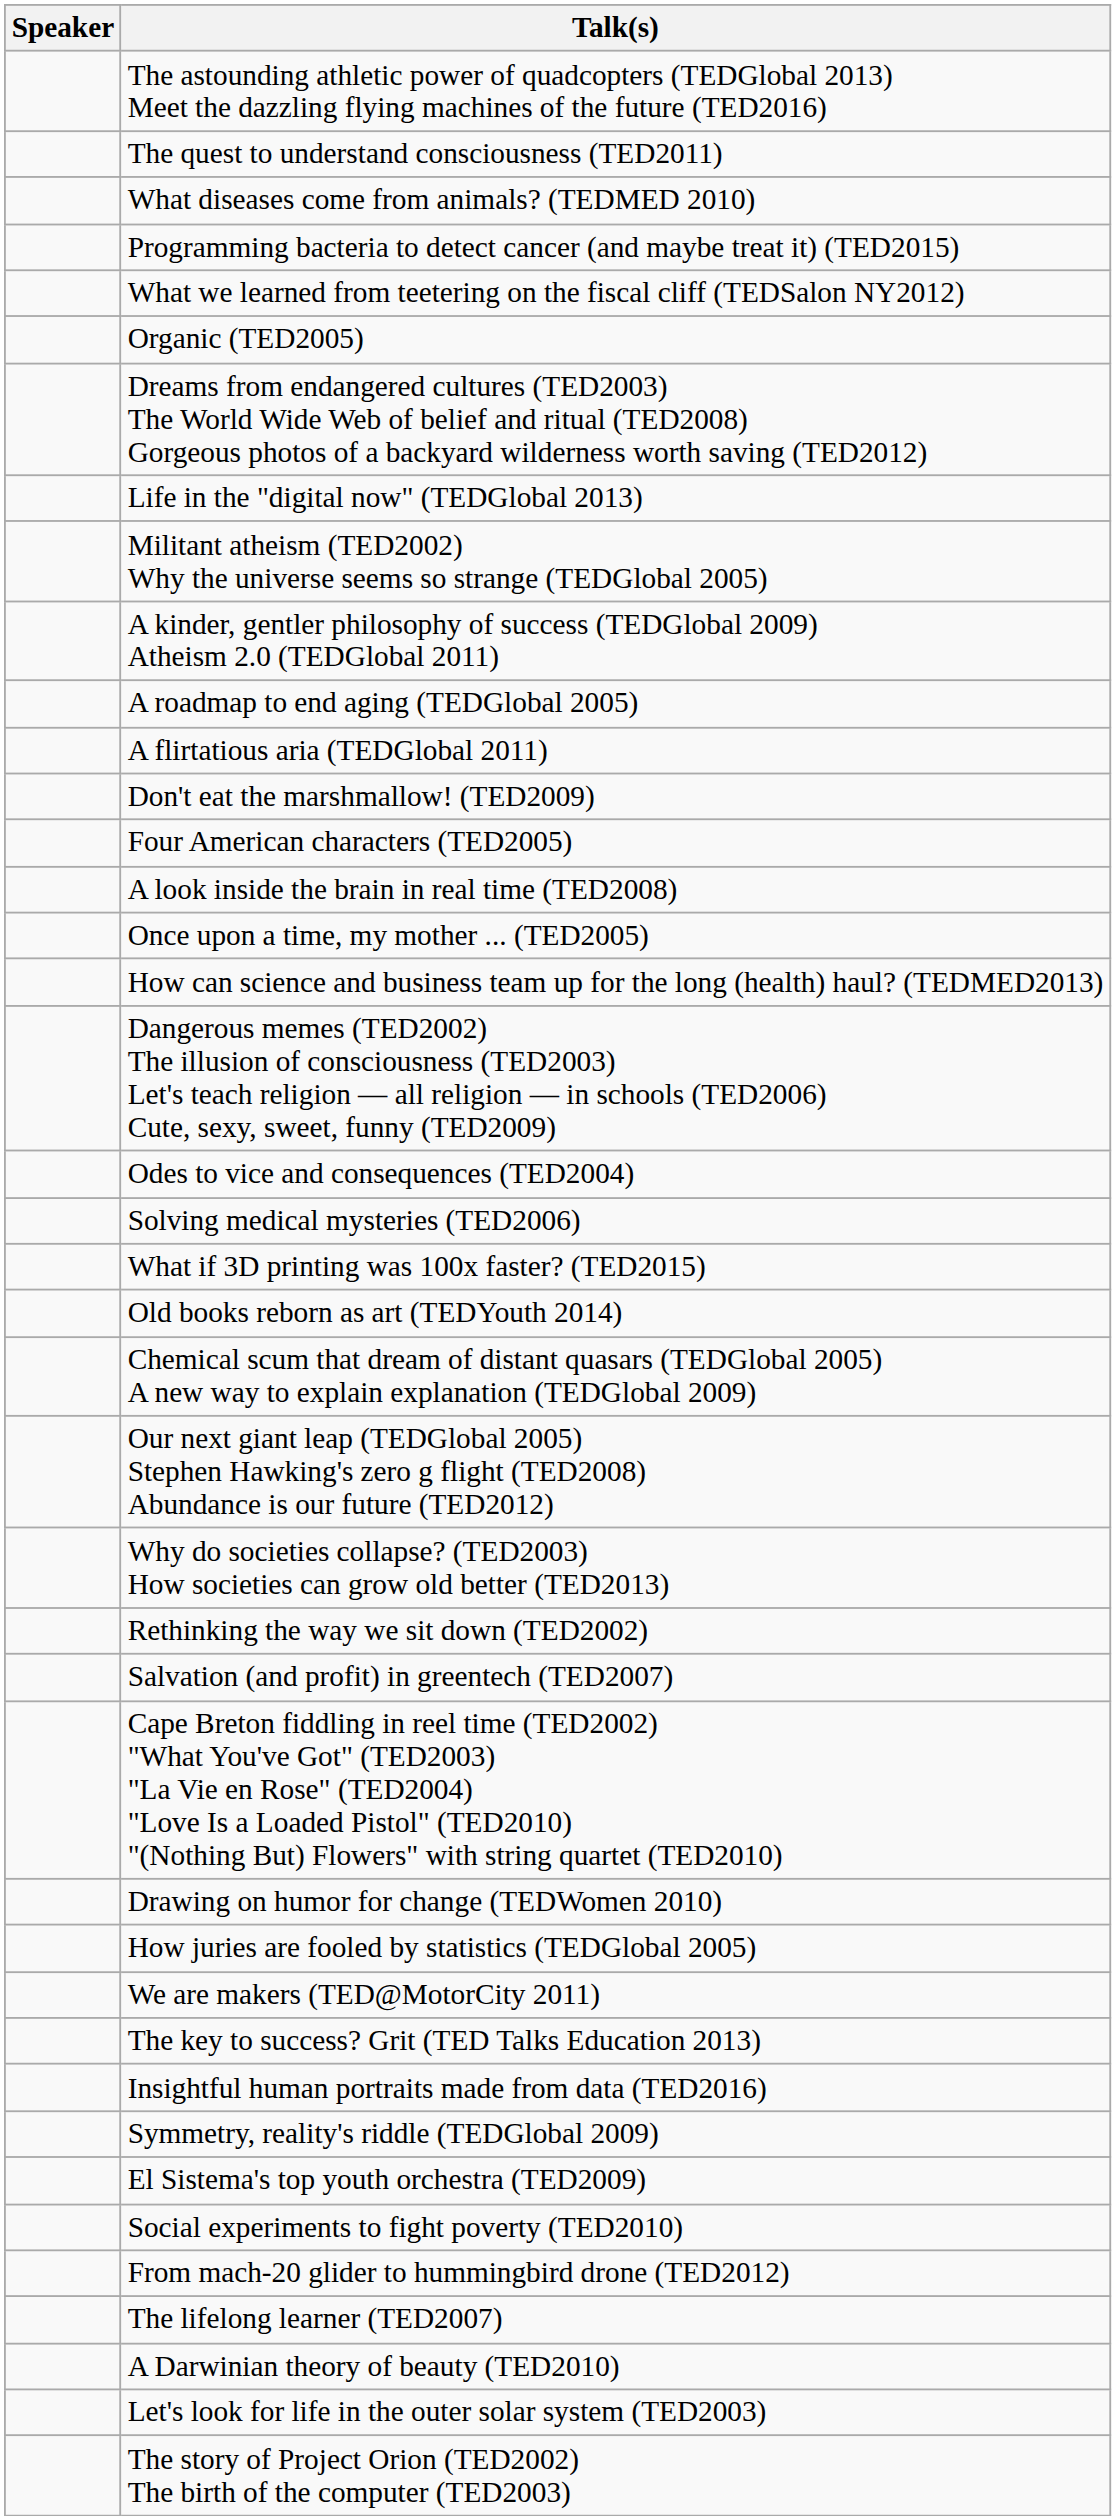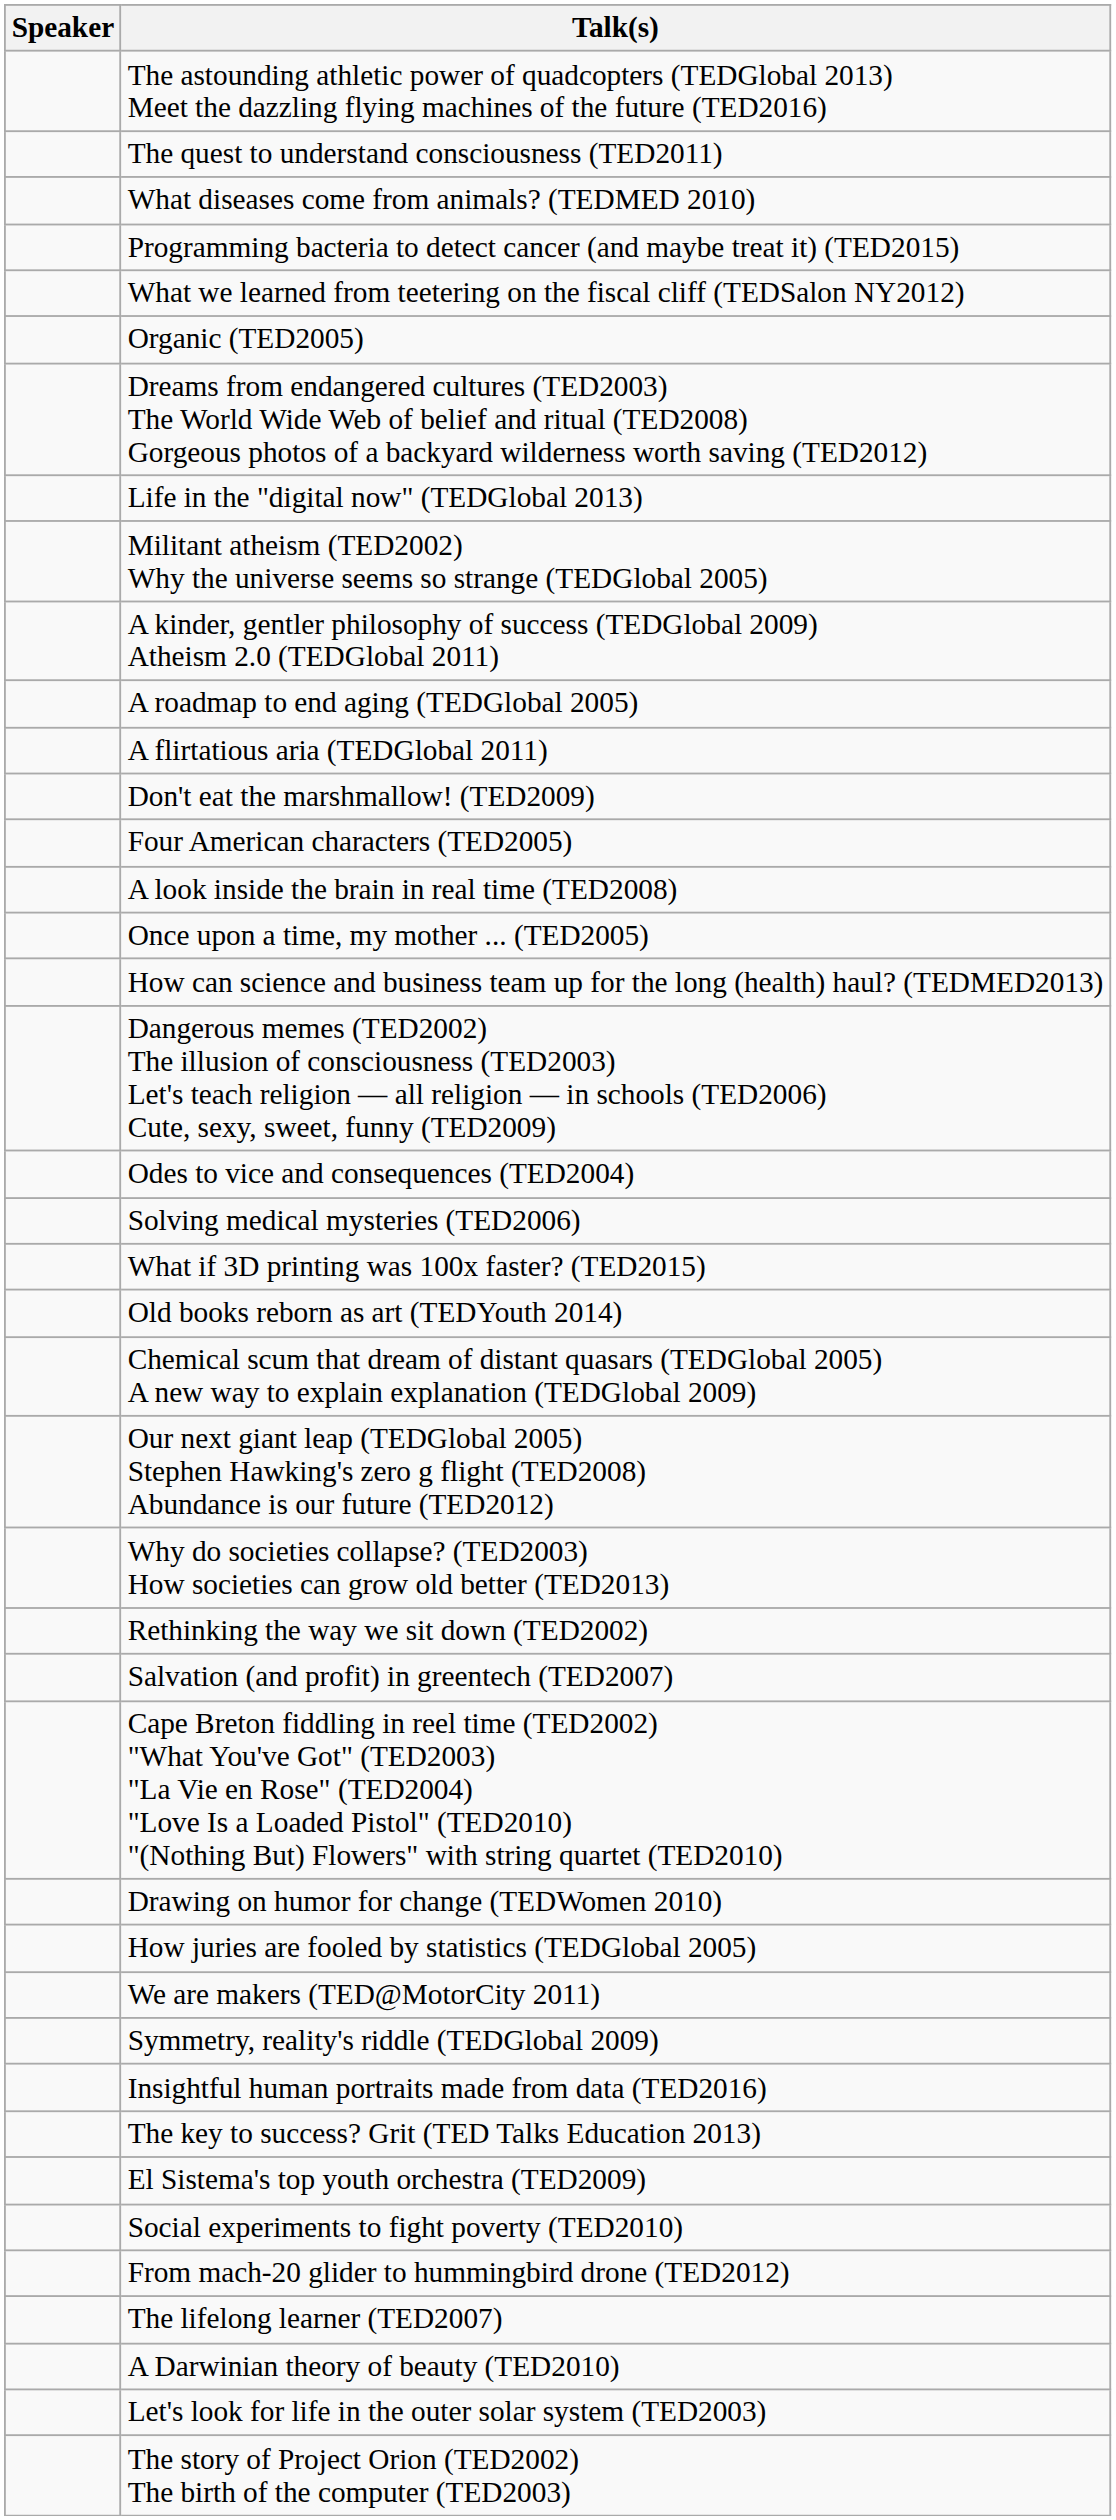 <table class='wikitable sortable'>
 <tr>
 <th>Speaker</th>
 <th>Talk(s)</th>
 </tr>
 <tr>
 <td></td>
 <td>The astounding athletic power of quadcopters (TEDGlobal 2013)<br>Meet the dazzling flying machines of the future (TED2016)</td>
 </tr>
 <tr>
 <td></td>
 <td>The quest to understand consciousness (TED2011)</td>
 </tr>
 <tr>
 <td></td>
 <td>What diseases come from animals? (TEDMED 2010)</td>
 </tr>
 <tr>
 <td></td>
 <td>Programming bacteria to detect cancer (and maybe treat it) (TED2015)</td>
 </tr>
 <tr>
 <td></td>
 <td>What we learned from teetering on the fiscal cliff (TEDSalon NY2012)</td>
 </tr>
 <tr>
 <td></td>
 <td>Organic (TED2005)</td>
 </tr>
 <tr>
 <td></td>
 <td>Dreams from endangered cultures (TED2003)<br> The World Wide Web of belief and ritual (TED2008)<br> Gorgeous photos of a backyard wilderness worth saving (TED2012)</td>
 </tr>
 <tr>
 <td></td>
 <td>Life in the "digital now" (TEDGlobal 2013)</td>
 </tr>
 <tr>
 <td></td>
 <td>Militant atheism (TED2002)<br> Why the universe seems so strange (TEDGlobal 2005)</td>
 </tr>
 <tr>
 <td></td>
 <td>A kinder, gentler philosophy of success (TEDGlobal 2009)<br> Atheism 2.0 (TEDGlobal 2011)</td>
 </tr>
 <tr>
 <td></td>
 <td>A roadmap to end aging (TEDGlobal 2005)</td>
 </tr>
 <tr>
 <td></td>
 <td>A flirtatious aria (TEDGlobal 2011)</td>
 </tr>
 <tr>
 <td></td>
 <td>Don't eat the marshmallow! (TED2009)</td>
 </tr>
 <tr>
 <td></td>
 <td>Four American characters (TED2005)</td>
 </tr>
 <tr>
 <td></td>
 <td>A look inside the brain in real time (TED2008)</td>
 </tr>
 <tr>
 <td></td>
 <td>Once upon a time, my mother ... (TED2005)</td>
 </tr>
 <tr>
 <td></td>
 <td>How can science and business team up for the long (health) haul? (TEDMED2013)</td>
 </tr>
 <tr>
 <td></td>
 <td>Dangerous memes (TED2002)<br> The illusion of consciousness (TED2003)<br> Let's teach religion — all religion — in schools (TED2006)<br> Cute, sexy, sweet, funny (TED2009)</td>
 </tr>
 <tr>
 <td></td>
 <td>Odes to vice and consequences (TED2004)</td>
 </tr>
 <tr>
 <td></td>
 <td>Solving medical mysteries (TED2006)</td>
 </tr>
 <tr>
 <td></td>
 <td>What if 3D printing was 100x faster? (TED2015)</td>
 </tr>
 <tr>
 <td></td>
 <td>Old books reborn as art (TEDYouth 2014)</td>
 </tr>
 <tr>
 <td></td>
 <td>Chemical scum that dream of distant quasars (TEDGlobal 2005)<br> A new way to explain explanation (TEDGlobal 2009)</td>
 </tr>
 <tr>
 <td></td>
 <td>Our next giant leap (TEDGlobal 2005)<br> Stephen Hawking's zero g flight (TED2008)<br> Abundance is our future (TED2012)</td>
 </tr>
 <tr>
 <td></td>
 <td>Why do societies collapse? (TED2003)<br> How societies can grow old better (TED2013)</td>
 </tr>
 <tr>
 <td></td>
 <td>Rethinking the way we sit down (TED2002)</td>
 </tr>
 <tr>
 <td></td>
 <td>Salvation (and profit) in greentech (TED2007)</td>
 </tr>
 <tr>
 <td></td>
 <td>Cape Breton fiddling in reel time (TED2002)<br> "What You've Got" (TED2003)<br> "La Vie en Rose" (TED2004)<br> "Love Is a Loaded Pistol" (TED2010)<br> "(Nothing But) Flowers" with string quartet (TED2010)</td>
 </tr>
 <tr>
 <td></td>
 <td>Drawing on humor for change (TEDWomen 2010)</td>
 </tr>
 <tr>
 <td></td>
 <td>How juries are fooled by statistics (TEDGlobal 2005)</td>
 </tr>
 <tr>
 <td></td>
 <td>We are makers (TED@MotorCity 2011)</td>
 </tr>
 <tr>
 <td></td>
-<td>The key to success? Grit (TED Talks Education 2013)</td>
+<td>Symmetry, reality's riddle (TEDGlobal 2009)</td>
 </tr>
 <tr>
 <td></td>
 <td>Insightful human portraits made from data (TED2016)</td>
 </tr>
 <tr>
 <td></td>
-<td>Symmetry, reality's riddle (TEDGlobal 2009)</td>
+<td>The key to success? Grit (TED Talks Education 2013)</td>
 </tr>
 <tr>
 <td></td>
 <td>El Sistema's top youth orchestra (TED2009)</td>
 </tr>
 <tr>
 <td></td>
 <td>Social experiments to fight poverty (TED2010)</td>
 </tr>
 <tr>
 <td></td>
 <td>From mach-20 glider to hummingbird drone (TED2012)</td>
 </tr>
 <tr>
 <td></td>
 <td>The lifelong learner (TED2007)</td>
 </tr>
 <tr>
 <td></td>
 <td>A Darwinian theory of beauty (TED2010)</td>
 </tr>
 <tr>
 <td></td>
 <td>Let's look for life in the outer solar system (TED2003)</td>
 </tr>
 <tr>
 <td></td>
 <td>The story of Project Orion (TED2002)<br> The birth of the computer (TED2003)</td>
 </tr>
 </table>
